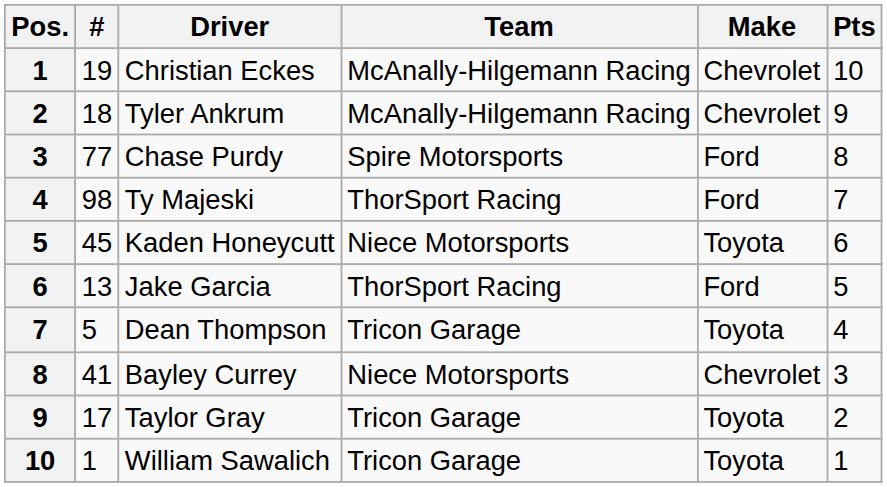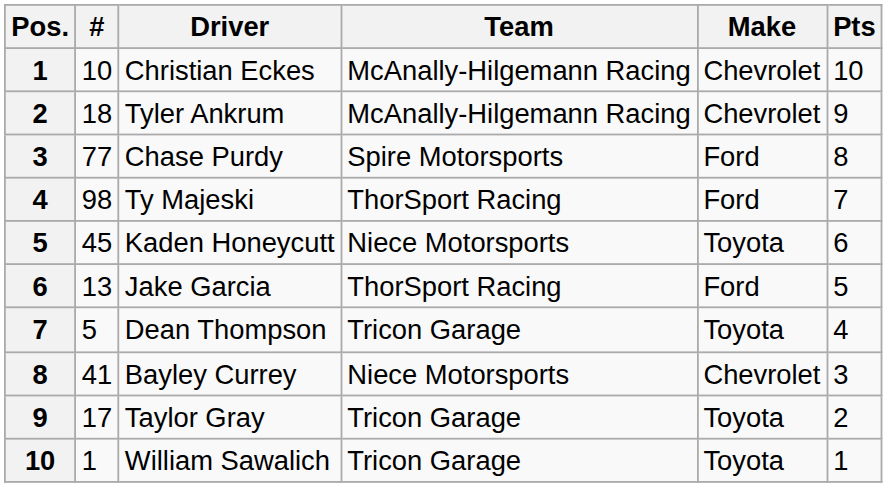 <table class="wikitable" style="font-size:95%">
 <tr>
 <th>Pos.</th>
 <th>#</th>
 <th>Driver</th>
 <th>Team</th>
 <th>Make</th>
 <th>Pts</th>
 </tr>
 <tr>
 <th>1</th>
-<td>19</td>
+<td>10</td>
 <td>Christian Eckes</td>
 <td>McAnally-Hilgemann Racing</td>
 <td>Chevrolet</td>
 <td>10</td>
 </tr>
 <tr>
 <th>2</th>
 <td>18</td>
 <td>Tyler Ankrum</td>
 <td>McAnally-Hilgemann Racing</td>
 <td>Chevrolet</td>
 <td>9</td>
 </tr>
 <tr>
 <th>3</th>
 <td>77</td>
 <td>Chase Purdy</td>
 <td>Spire Motorsports</td>
 <td>Ford</td>
 <td>8</td>
 </tr>
 <tr>
 <th>4</th>
 <td>98</td>
 <td>Ty Majeski</td>
 <td>ThorSport Racing</td>
 <td>Ford</td>
 <td>7</td>
 </tr>
 <tr>
 <th>5</th>
 <td>45</td>
 <td>Kaden Honeycutt</td>
 <td>Niece Motorsports</td>
 <td>Toyota</td>
 <td>6</td>
 </tr>
 <tr>
 <th>6</th>
 <td>13</td>
 <td>Jake Garcia</td>
 <td>ThorSport Racing</td>
 <td>Ford</td>
 <td>5</td>
 </tr>
 <tr>
 <th>7</th>
 <td>5</td>
 <td>Dean Thompson</td>
 <td>Tricon Garage</td>
 <td>Toyota</td>
 <td>4</td>
 </tr>
 <tr>
 <th>8</th>
 <td>41</td>
 <td>Bayley Currey</td>
 <td>Niece Motorsports</td>
 <td>Chevrolet</td>
 <td>3</td>
 </tr>
 <tr>
 <th>9</th>
 <td>17</td>
 <td>Taylor Gray</td>
 <td>Tricon Garage</td>
 <td>Toyota</td>
 <td>2</td>
 </tr>
 <tr>
 <th>10</th>
 <td>1</td>
 <td>William Sawalich</td>
 <td>Tricon Garage</td>
 <td>Toyota</td>
 <td>1</td>
 </tr>
 </table>
